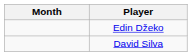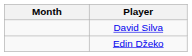 <table class="wikitable" style="text-align:center">
 <tr>
 <th>Month</th>
 <th>Player</th>
 </tr>
 <tr>
+<td style="width:130px;"></td>
+<td style="width:150px;"> <a href='#'>David Silva</a></td>
+</tr>
+<tr>
 <td style="width:130px;"> </td>
 <td style="width:150px;"> <a href='#'>Edin Džeko</a></td>
 </tr>
-<tr>
-<td style="width:130px;"></td>
-<td style="width:150px;"> <a href='#'>David Silva</a></td>
-</tr>
 </table>
